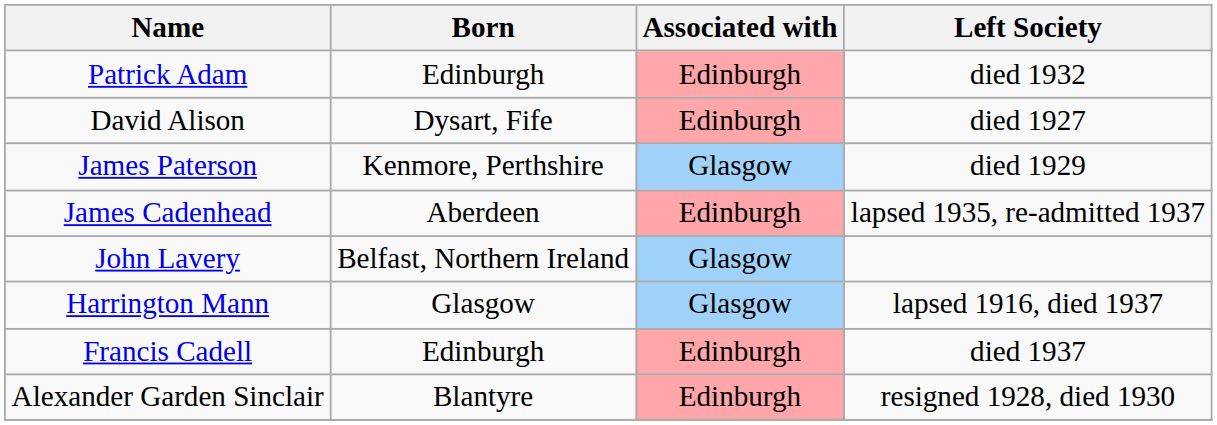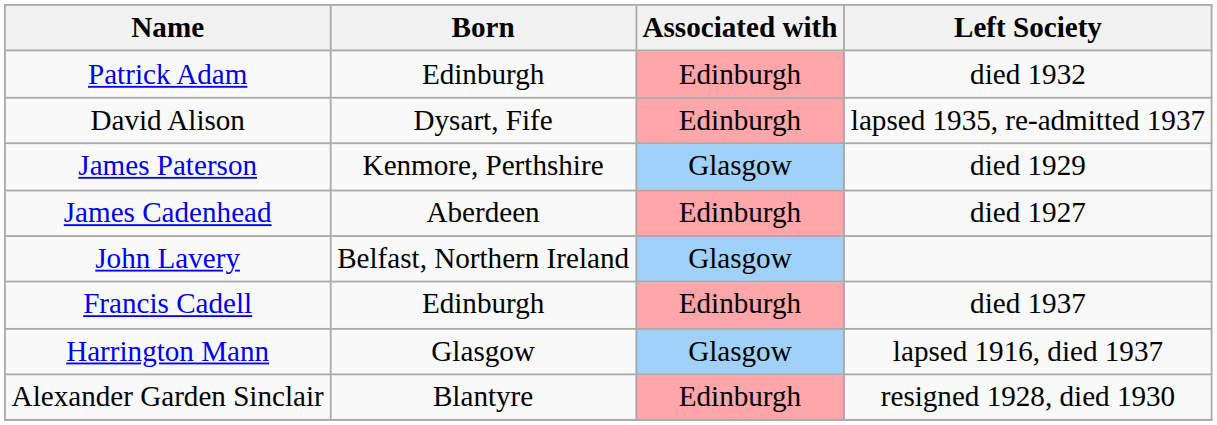 <table class="wikitable" style="text-align:center">
 <tr>
 <th>Name</th>
 <th>Born</th>
 <th>Associated with</th>
 <th>Left Society</th>
 </tr>
 <tr>
 <td><a href='#'>Patrick Adam</a></td>
 <td>Edinburgh</td>
 <td style="text-align:center; background:#ffa6aa;">Edinburgh</td>
 <td>died 1932</td>
 </tr>
 <tr>
 <td>David Alison</td>
 <td>Dysart, Fife</td>
 <td style="text-align:center; background:#ffa6aa;">Edinburgh</td>
-<td>died 1927</td>
+<td>lapsed 1935, re-admitted 1937</td>
 </tr>
 <tr>
 <td><a href='#'>James Paterson</a></td>
 <td>Kenmore, Perthshire</td>
 <td style="text-align:center; background:#A0D1F9;">Glasgow</td>
 <td>died 1929</td>
 </tr>
 <tr>
 <td><a href='#'>James Cadenhead</a></td>
 <td>Aberdeen</td>
 <td style="text-align:center; background:#ffa6aa;">Edinburgh</td>
-<td>lapsed 1935, re-admitted 1937</td>
+<td>died 1927</td>
 </tr>
 <tr>
 <td><a href='#'>John Lavery</a></td>
 <td>Belfast, Northern Ireland</td>
 <td style="text-align:center; background:#A0D1F9;">Glasgow</td>
 </tr>
 <tr>
+<td><a href='#'>Francis Cadell</a></td>
+<td>Edinburgh</td>
+<td style="text-align:center; background:#ffa6aa;">Edinburgh</td>
+<td>died 1937</td>
+</tr>
+<tr>
 <td><a href='#'>Harrington Mann</a></td>
 <td>Glasgow</td>
 <td style="text-align:center; background:#A0D1F9;">Glasgow</td>
 <td>lapsed 1916, died 1937</td>
-</tr>
-<tr>
-<td><a href='#'>Francis Cadell</a></td>
-<td>Edinburgh</td>
-<td style="text-align:center; background:#ffa6aa;">Edinburgh</td>
-<td>died 1937</td>
 </tr>
 <tr>
 <td>Alexander Garden Sinclair</td>
 <td>Blantyre</td>
 <td style="text-align:center; background:#ffa6aa;">Edinburgh</td>
 <td>resigned 1928, died 1930</td>
 </tr>
 <tr>
 </tr>
 </table>
